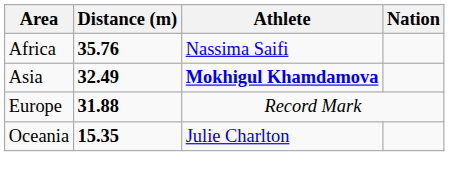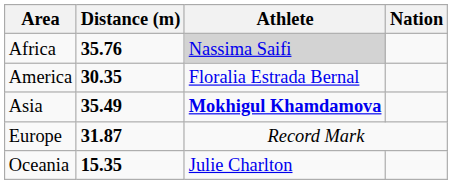 <table class="wikitable">
 <tr>
 <th>Area</th>
 <th>Distance (m)</th>
 <th>Athlete</th>
 <th>Nation</th>
 </tr>
 <tr>
 <td>Africa</td>
 <td><strong>35.76</strong> </td>
-<td><a href='#'>Nassima Saifi</a></td>
+<td style="background: lightgrey;"><a href='#'>Nassima Saifi</a></td>
+<td></td>
+</tr>
+<tr>
+<td>America</td>
+<td><strong>30.35</strong></td>
+<td><a href='#'>Floralia Estrada Bernal</a></td>
 <td></td>
 </tr>
 <tr>
 <td>Asia</td>
-<td><strong>32.49</strong></td>
+<td><strong>35.49</strong></td>
 <td><strong><a href='#'>Mokhigul Khamdamova</a></strong></td>
 <td></td>
 </tr>
 <tr>
 <td>Europe</td>
-<td><strong>31.88</strong></td>
+<td><strong>31.87</strong></td>
 <td colspan="2" align="center"><em>Record Mark</em></td>
 </tr>
 <tr>
 <td>Oceania</td>
 <td><strong>15.35</strong></td>
 <td><a href='#'>Julie Charlton</a></td>
 <td></td>
 </tr>
 </table>
